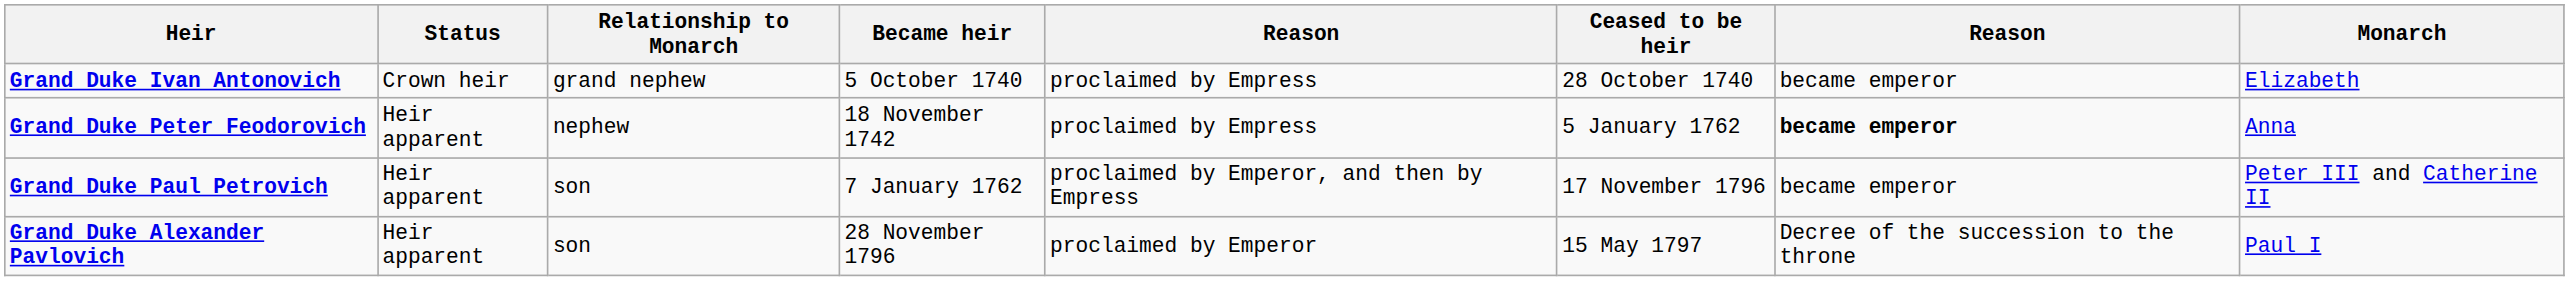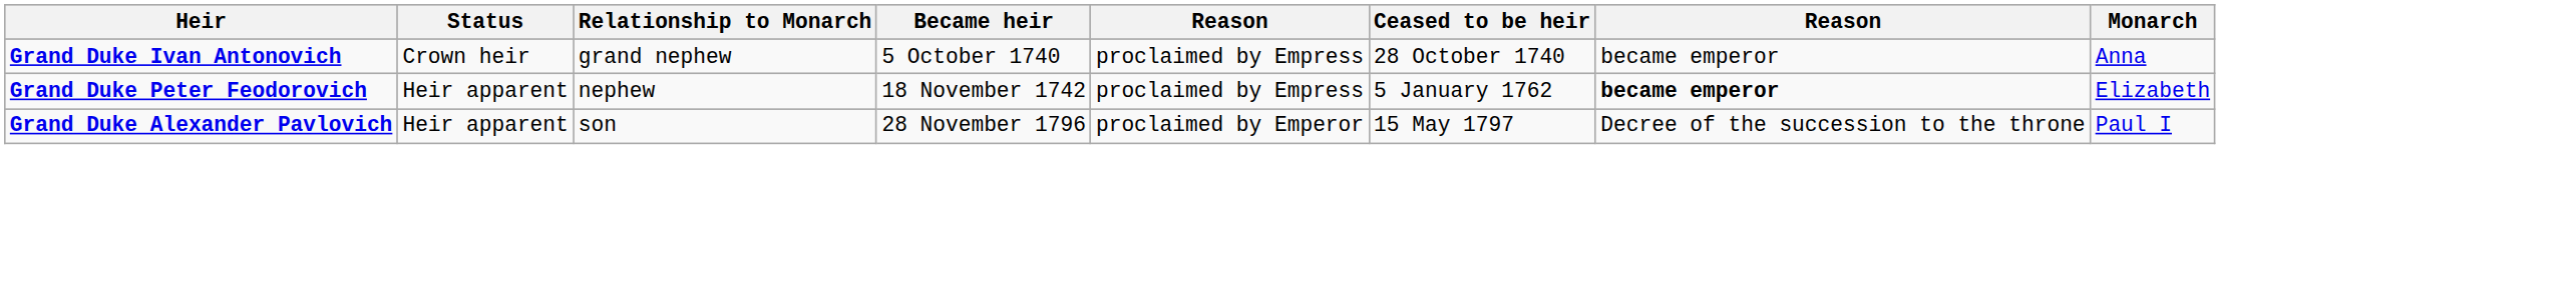 <table class="wikitable">
 <tr>
 <th>Heir</th>
 <th>Status</th>
 <th>Relationship to Monarch</th>
 <th>Became heir</th>
 <th>Reason</th>
 <th>Ceased to be heir</th>
 <th>Reason</th>
 <th>Monarch</th>
 </tr>
 <tr>
 <td><strong><a href='#'>Grand Duke Ivan Antonovich</a></strong></td>
 <td>Crown heir</td>
 <td>grand nephew</td>
 <td>5 October 1740</td>
 <td>proclaimed by Empress</td>
 <td>28 October 1740</td>
 <td>became emperor</td>
-<td><a href='#'>Elizabeth</a></td>
+<td><a href='#'>Anna</a></td>
 </tr>
 <tr>
 <td><strong><a href='#'>Grand Duke Peter Feodorovich</a></strong></td>
 <td>Heir apparent</td>
 <td>nephew</td>
 <td>18 November 1742</td>
 <td>proclaimed by Empress</td>
 <td>5 January 1762</td>
 <td><strong>became emperor</strong></td>
-<td><a href='#'>Anna</a></td>
-</tr>
-<tr>
-<td><strong><a href='#'>Grand Duke Paul Petrovich</a></strong></td>
-<td>Heir apparent</td>
-<td>son</td>
-<td>7 January 1762</td>
-<td>proclaimed by Emperor, and then by Empress</td>
-<td>17 November 1796</td>
-<td>became emperor</td>
-<td><a href='#'>Peter III</a> and <a href='#'>Catherine II</a></td>
+<td><a href='#'>Elizabeth</a></td>
 </tr>
 <tr>
 <td><strong><a href='#'>Grand Duke Alexander Pavlovich</a></strong></td>
 <td>Heir apparent</td>
 <td>son</td>
 <td>28 November 1796</td>
 <td>proclaimed by Emperor</td>
 <td>15 May 1797</td>
 <td>Decree of the succession to the throne</td>
 <td><a href='#'>Paul I</a></td>
 </tr>
 </table>
